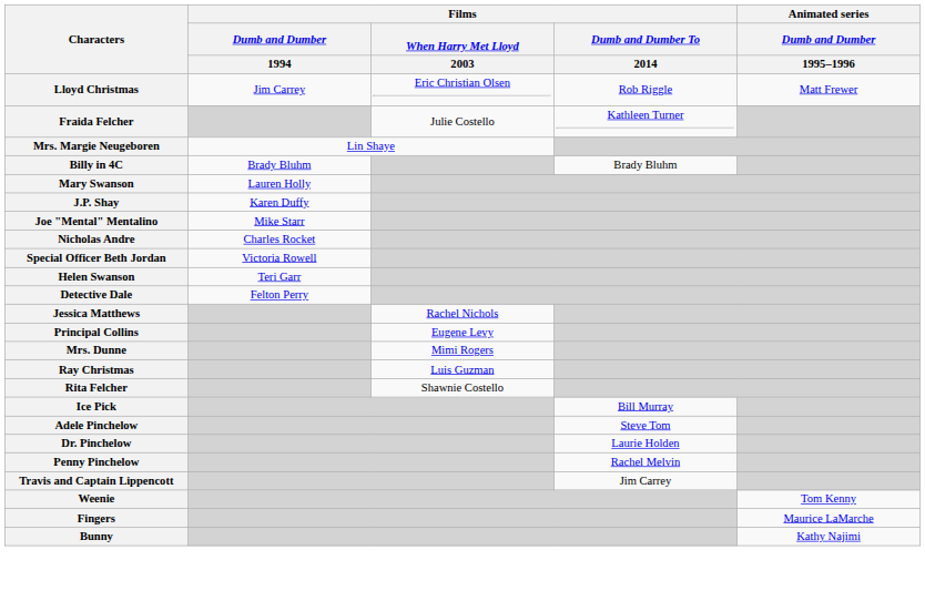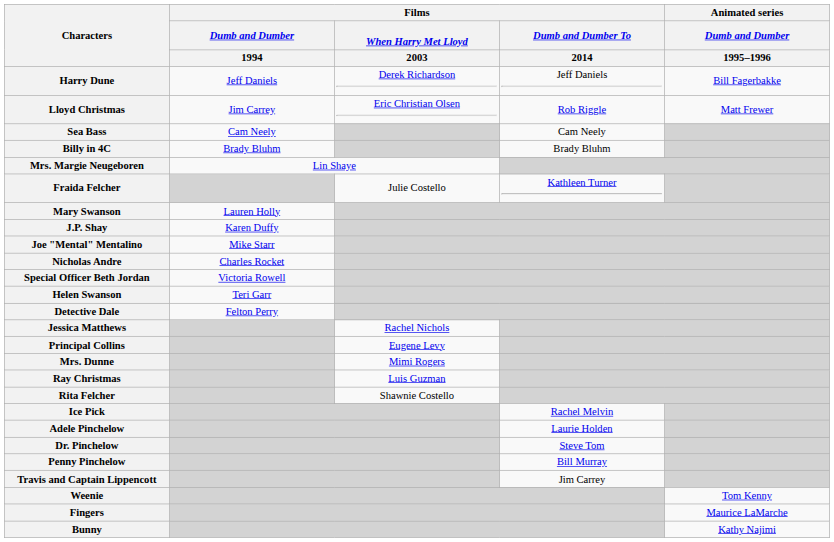 <table class="wikitable" style="text-align:center; width:99%;">
 <tr>
 <th rowspan="3" style="width:15%;">Characters</th>
 <th colspan="3">Films</th>
 <th>Animated series</th>
 </tr>
 <tr>
 <th style="text-align:center; width:15%;"><em><a href='#'>Dumb and Dumber</a></em></th>
 <th style="text-align:center; width:15%;"><em><a href='#'><br> When Harry Met Lloyd</a></em></th>
 <th style="text-align:center; width:15%;"><em><a href='#'>Dumb and Dumber To</a></em></th>
 <th style="text-align:center; width:15%;"><em><a href='#'>Dumb and Dumber</a></em></th>
 </tr>
 <tr>
 <th>1994</th>
 <th>2003</th>
 <th>2014</th>
 <th>1995–1996</th>
 </tr>
 <tr>
+<th>Harry Dune</th>
+<td><a href='#'>Jeff Daniels</a></td>
+<td><a href='#'>Derek Richardson</a><hr></td>
+<td>Jeff Daniels<hr></td>
+<td><a href='#'>Bill Fagerbakke</a></td>
+</tr>
+<tr>
 <th>Lloyd Christmas</th>
 <td><a href='#'>Jim Carrey</a></td>
 <td><a href='#'>Eric Christian Olsen</a><hr></td>
 <td><a href='#'>Rob Riggle</a></td>
 <td><a href='#'>Matt Frewer</a></td>
 </tr>
 <tr>
-<th>Fraida Felcher</th>
+<th>Sea Bass</th>
+<td><a href='#'>Cam Neely</a></td>
 <td style="background:#d3d3d3;"></td>
-<td>Julie Costello</td>
-<td><a href='#'>Kathleen Turner</a><hr></td>
+<td>Cam Neely</td>
+<td style="background:#d3d3d3;"></td>
+</tr>
+<tr>
+<th>Billy in 4C</th>
+<td><a href='#'>Brady Bluhm</a></td>
+<td style="background:#d3d3d3;"></td>
+<td>Brady Bluhm</td>
 <td style="background:#d3d3d3;"></td>
 </tr>
 <tr>
 <th>Mrs. Margie Neugeboren</th>
 <td colspan="2"><a href='#'>Lin Shaye</a></td>
 <td colspan="2" style="background:#d3d3d3;"></td>
 </tr>
 <tr>
-<th>Billy in 4C</th>
-<td><a href='#'>Brady Bluhm</a></td>
+<th>Fraida Felcher</th>
 <td style="background:#d3d3d3;"></td>
-<td>Brady Bluhm</td>
+<td>Julie Costello</td>
+<td><a href='#'>Kathleen Turner</a><hr></td>
 <td style="background:#d3d3d3;"></td>
 </tr>
 <tr>
 <th>Mary Swanson</th>
 <td><a href='#'>Lauren Holly</a></td>
 <td colspan="3" style="background:#d3d3d3;"></td>
 </tr>
 <tr>
 <th>J.P. Shay</th>
 <td><a href='#'>Karen Duffy</a></td>
 <td colspan="3" style="background:#d3d3d3;"></td>
 </tr>
 <tr>
 <th>Joe "Mental" Mentalino</th>
 <td><a href='#'>Mike Starr</a></td>
 <td colspan="3" style="background:#d3d3d3;"></td>
 </tr>
 <tr>
 <th>Nicholas Andre</th>
 <td><a href='#'>Charles Rocket</a></td>
 <td colspan="3" style="background:#d3d3d3;"></td>
 </tr>
 <tr>
 <th>Special Officer Beth Jordan</th>
 <td><a href='#'>Victoria Rowell</a></td>
 <td colspan="3" style="background:#d3d3d3;"></td>
 </tr>
 <tr>
 <th>Helen Swanson</th>
 <td><a href='#'>Teri Garr</a></td>
 <td colspan="3" style="background:#d3d3d3;"></td>
 </tr>
 <tr>
 <th>Detective Dale</th>
 <td><a href='#'>Felton Perry</a></td>
 <td colspan="3" style="background:#d3d3d3;"></td>
 </tr>
 <tr>
 <th>Jessica Matthews</th>
 <td style="background:#d3d3d3;"></td>
 <td><a href='#'>Rachel Nichols</a></td>
 <td colspan="2" style="background:#d3d3d3;"></td>
 </tr>
 <tr>
 <th>Principal Collins</th>
 <td style="background:#d3d3d3;"></td>
 <td><a href='#'>Eugene Levy</a></td>
 <td colspan="2" style="background:#d3d3d3;"></td>
 </tr>
 <tr>
 <th>Mrs. Dunne</th>
 <td style="background:#d3d3d3;"></td>
 <td><a href='#'>Mimi Rogers</a></td>
 <td colspan="2" style="background:#d3d3d3;"></td>
 </tr>
 <tr>
 <th>Ray Christmas<br></th>
 <td style="background:#d3d3d3;"></td>
 <td><a href='#'>Luis Guzman</a></td>
 <td colspan="2" style="background:#d3d3d3;"></td>
 </tr>
 <tr>
 <th>Rita Felcher</th>
 <td style="background:#d3d3d3;"></td>
 <td>Shawnie Costello</td>
 <td colspan="2" style="background:#d3d3d3;"></td>
 </tr>
 <tr>
 <th>Ice Pick</th>
 <td colspan="2" style="background:#d3d3d3;"></td>
-<td><a href='#'>Bill Murray</a></td>
+<td><a href='#'>Rachel Melvin</a></td>
 <td style="background:#d3d3d3;"></td>
 </tr>
 <tr>
 <th>Adele Pinchelow</th>
 <td colspan="2" style="background:#d3d3d3;"></td>
-<td><a href='#'>Steve Tom</a></td>
+<td><a href='#'>Laurie Holden</a></td>
 <td style="background:#d3d3d3;"></td>
 </tr>
 <tr>
 <th>Dr. Pinchelow</th>
 <td colspan="2" style="background:#d3d3d3;"></td>
-<td><a href='#'>Laurie Holden</a></td>
+<td><a href='#'>Steve Tom</a></td>
 <td style="background:#d3d3d3;"></td>
 </tr>
 <tr>
 <th>Penny Pinchelow</th>
 <td colspan="2" style="background:#d3d3d3;"></td>
-<td><a href='#'>Rachel Melvin</a></td>
+<td><a href='#'>Bill Murray</a></td>
 <td style="background:#d3d3d3;"></td>
 </tr>
 <tr>
 <th>Travis and Captain Lippencott</th>
 <td colspan="2" style="background:#d3d3d3;"></td>
 <td>Jim Carrey</td>
 <td style="background:#d3d3d3;"></td>
 </tr>
 <tr>
 <th>Weenie</th>
 <td colspan="3" style="background:#d3d3d3;"></td>
 <td><a href='#'>Tom Kenny</a></td>
 </tr>
 <tr>
 <th>Fingers</th>
 <td colspan="3" style="background:#d3d3d3;"></td>
 <td><a href='#'>Maurice LaMarche</a></td>
 </tr>
 <tr>
 <th>Bunny</th>
 <td colspan="3" style="background:#d3d3d3;"></td>
 <td><a href='#'>Kathy Najimi</a></td>
 </tr>
 </table>
